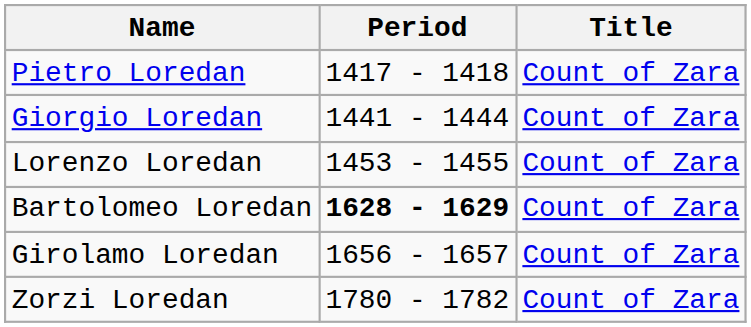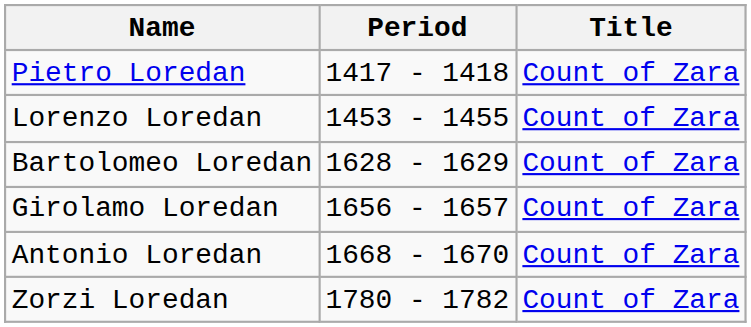 <table class="wikitable">
 <tr>
 <th>Name</th>
 <th>Period</th>
 <th>Title</th>
 </tr>
 <tr>
 <td><a href='#'>Pietro Loredan</a></td>
 <td>1417 - 1418</td>
 <td><a href='#'>Count of Zara</a></td>
 </tr>
 <tr>
-<td><a href='#'>Giorgio Loredan</a></td>
-<td>1441 - 1444</td>
-<td><a href='#'>Count of Zara</a></td>
-</tr>
-<tr>
 <td>Lorenzo Loredan</td>
 <td>1453 - 1455</td>
 <td><a href='#'>Count of Zara</a></td>
 </tr>
 <tr>
 <td>Bartolomeo Loredan</td>
-<td><strong>1628 - 1629</strong></td>
+<td>1628 - 1629</td>
 <td><a href='#'>Count of Zara</a></td>
 </tr>
 <tr>
 <td>Girolamo Loredan</td>
 <td>1656 - 1657</td>
 <td><a href='#'>Count of Zara</a></td>
 </tr>
 <tr>
+<td>Antonio Loredan</td>
+<td>1668 - 1670</td>
+<td><a href='#'>Count of Zara</a></td>
+</tr>
+<tr>
 <td>Zorzi Loredan</td>
 <td>1780 - 1782</td>
 <td><a href='#'>Count of Zara</a></td>
 </tr>
 </table>
